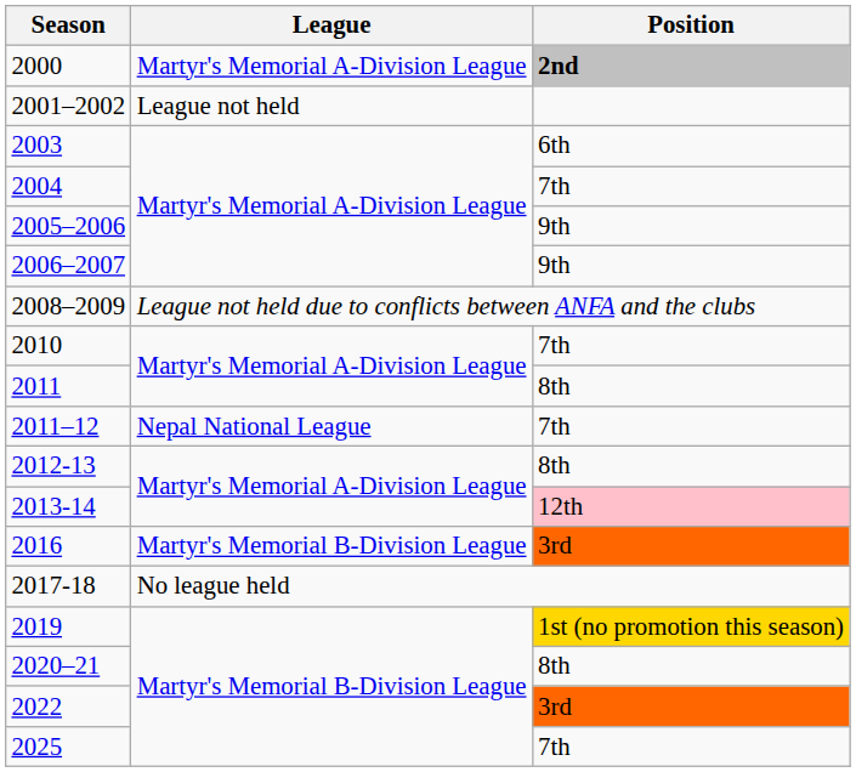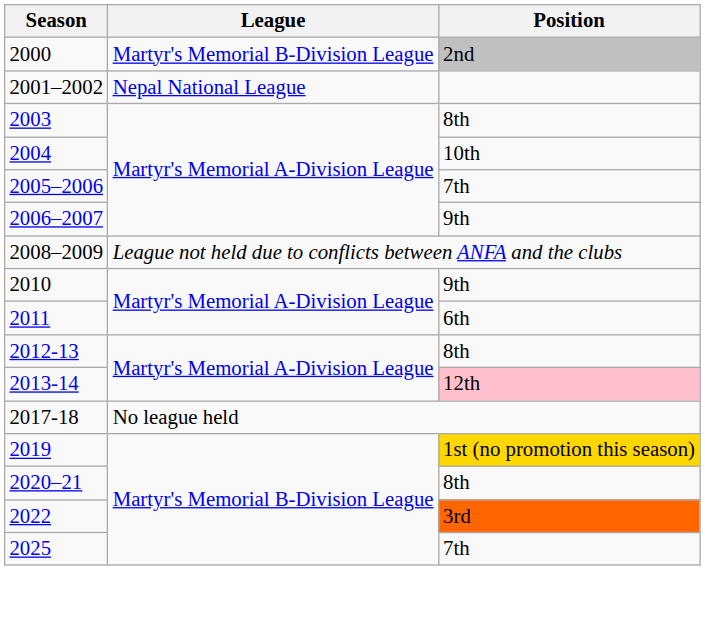 <table class="wikitable float-right">
 <tr>
 <th>Season</th>
 <th>League</th>
 <th>Position</th>
 </tr>
 <tr>
 <td>2000</td>
-<td><a href='#'>Martyr's Memorial A-Division League</a></td>
-<td bgcolor="silver"><strong>2nd</strong></td>
+<td><a href='#'>Martyr's Memorial B-Division League</a></td>
+<td bgcolor="silver">2nd</td>
 </tr>
 <tr>
 <td>2001–2002</td>
-<td>League not held</td>
+<td><a href='#'>Nepal National League</a></td>
 <td></td>
 </tr>
 <tr>
 <td><a href='#'>2003</a></td>
 <td rowspan="4"><a href='#'>Martyr's Memorial A-Division League</a></td>
-<td>6th</td>
+<td>8th</td>
 </tr>
 <tr>
 <td><a href='#'>2004</a></td>
-<td>7th</td>
+<td>10th</td>
 </tr>
 <tr>
 <td><a href='#'>2005–2006</a></td>
-<td>9th</td>
+<td>7th</td>
 </tr>
 <tr>
 <td><a href='#'>2006–2007</a></td>
 <td>9th</td>
 </tr>
 <tr>
 <td>2008–2009</td>
 <td colspan="2"><em>League not held due to conflicts between <a href='#'>ANFA</a> and the clubs</em></td>
 </tr>
 <tr>
 <td>2010</td>
 <td rowspan="2"><a href='#'>Martyr's Memorial A-Division League</a></td>
-<td>7th</td>
+<td>9th</td>
 </tr>
 <tr>
 <td><a href='#'>2011</a></td>
-<td>8th</td>
-</tr>
-<tr>
-<td><a href='#'>2011–12</a></td>
-<td><a href='#'>Nepal National League</a></td>
-<td>7th</td>
+<td>6th</td>
 </tr>
 <tr>
 <td><a href='#'>2012-13</a></td>
 <td rowspan="2"><a href='#'>Martyr's Memorial A-Division League</a></td>
 <td>8th</td>
 </tr>
 <tr>
 <td><a href='#'>2013-14</a></td>
 <td bgcolor="pink">12th</td>
-</tr>
-<tr>
-<td><a href='#'>2016</a></td>
-<td><a href='#'>Martyr's Memorial B-Division League</a></td>
-<td bgcolor="ff6600">3rd</td>
 </tr>
 <tr>
 <td>2017-18</td>
 <td colspan="2">No league held</td>
 </tr>
 <tr>
 <td><a href='#'>2019</a></td>
 <td rowspan="4"><a href='#'>Martyr's Memorial B-Division League</a></td>
 <td bgcolor="gold">1st (no promotion this season)</td>
 </tr>
 <tr>
 <td><a href='#'>2020–21</a></td>
 <td>8th</td>
 </tr>
 <tr>
 <td><a href='#'>2022</a></td>
 <td bgcolor="ff6600">3rd</td>
 </tr>
 <tr>
 <td><a href='#'>2025</a></td>
 <td>7th</td>
 </tr>
 </table>
